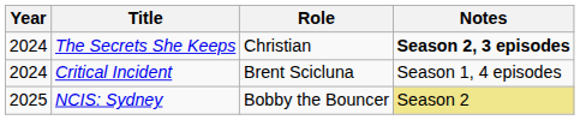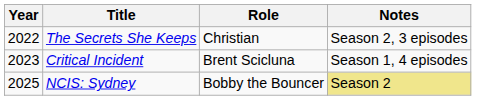 <table class="wikitable">
 <tr>
 <th>Year</th>
 <th>Title</th>
 <th>Role</th>
 <th>Notes</th>
 </tr>
 <tr>
-<td>2024</td>
+<td>2022</td>
 <td><em><a href='#'>The Secrets She Keeps</a></em></td>
 <td>Christian</td>
-<td><strong>Season 2, 3 episodes</strong></td>
+<td>Season 2, 3 episodes</td>
 </tr>
 <tr>
-<td>2024</td>
+<td>2023</td>
 <td><em><a href='#'>Critical Incident</a></em></td>
 <td>Brent Scicluna</td>
 <td>Season 1, 4 episodes</td>
 </tr>
 <tr>
 <td>2025</td>
 <td><em><a href='#'>NCIS: Sydney</a></em></td>
 <td>Bobby the Bouncer</td>
 <td style="background: khaki;">Season 2</td>
 </tr>
 </table>
